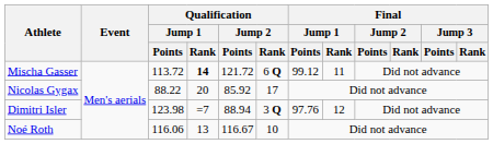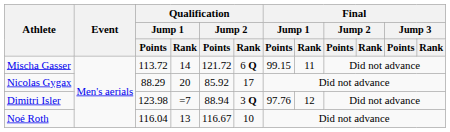 <table class="wikitable" style="font-size:90%">
 <tr>
 <th rowspan="3">Athlete</th>
 <th rowspan="3">Event</th>
 <th colspan="4">Qualification</th>
 <th colspan="6">Final</th>
 </tr>
 <tr style="font-size:95%">
 <th colspan=2>Jump 1</th>
 <th colspan=2>Jump 2</th>
 <th colspan=2>Jump 1</th>
 <th colspan=2>Jump 2</th>
 <th colspan=2>Jump 3</th>
 </tr>
 <tr style="font-size:95%">
 <th>Points</th>
 <th>Rank</th>
 <th>Points</th>
 <th>Rank</th>
 <th>Points</th>
 <th>Rank</th>
 <th>Points</th>
 <th>Rank</th>
 <th>Points</th>
 <th>Rank</th>
 </tr>
 <tr align=center>
 <td align=left><a href='#'>Mischa Gasser</a></td>
 <td align=left rowspan=4><a href='#'>Men's aerials</a></td>
 <td>113.72</td>
-<td><strong>14</strong></td>
+<td>14</td>
 <td>121.72</td>
 <td>6 <strong>Q</strong></td>
-<td>99.12</td>
+<td>99.15</td>
 <td>11</td>
 <td colspan=4>Did not advance</td>
 </tr>
 <tr align=center>
 <td align=left><a href='#'>Nicolas Gygax</a></td>
-<td>88.22</td>
+<td>88.29</td>
 <td>20</td>
 <td>85.92</td>
 <td>17</td>
 <td colspan=6>Did not advance</td>
 </tr>
 <tr align=center>
 <td align=left><a href='#'>Dimitri Isler</a></td>
 <td>123.98</td>
 <td>=7</td>
 <td>88.94</td>
 <td>3 <strong>Q</strong></td>
 <td>97.76</td>
 <td>12</td>
 <td colspan=4>Did not advance</td>
 </tr>
 <tr align=center>
 <td align=left><a href='#'>Noé Roth</a></td>
-<td>116.06</td>
+<td>116.04</td>
 <td>13</td>
 <td>116.67</td>
 <td>10</td>
 <td colspan=6>Did not advance</td>
 </tr>
 </table>
